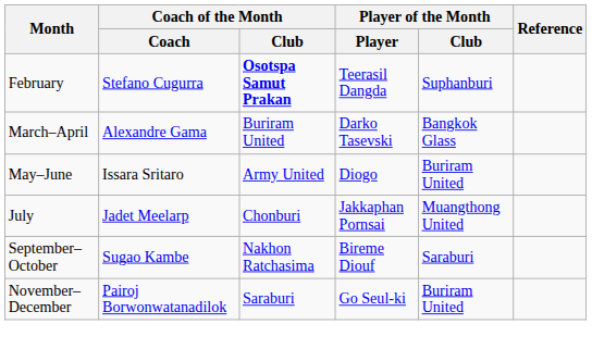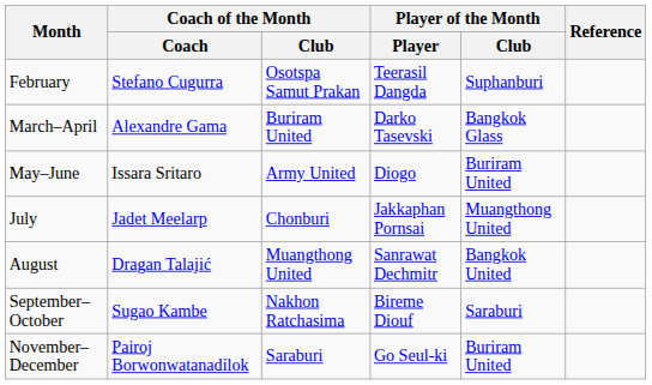 <table class="wikitable">
 <tr>
 <th rowspan="2">Month</th>
 <th colspan="2">Coach of the Month</th>
 <th colspan="2">Player of the Month</th>
 <th rowspan="2">Reference</th>
 </tr>
 <tr>
 <th>Coach</th>
 <th>Club</th>
 <th>Player</th>
 <th>Club</th>
 </tr>
 <tr>
 <td>February</td>
 <td> <a href='#'>Stefano Cugurra</a></td>
-<td><strong><a href='#'>Osotspa Samut Prakan</a></strong></td>
+<td><a href='#'>Osotspa Samut Prakan</a></td>
 <td> <a href='#'>Teerasil Dangda</a></td>
 <td><a href='#'>Suphanburi</a></td>
 <td align=center></td>
 </tr>
 <tr>
 <td>March–April</td>
 <td> <a href='#'>Alexandre Gama</a></td>
 <td><a href='#'>Buriram United</a></td>
 <td> <a href='#'>Darko Tasevski</a></td>
 <td><a href='#'>Bangkok Glass</a></td>
 <td align=center></td>
 </tr>
 <tr>
 <td>May–June</td>
 <td> Issara Sritaro</td>
 <td><a href='#'>Army United</a></td>
 <td> <a href='#'>Diogo</a></td>
 <td><a href='#'>Buriram United</a></td>
 <td align=center></td>
 </tr>
 <tr>
 <td>July</td>
 <td> <a href='#'>Jadet Meelarp</a></td>
 <td><a href='#'>Chonburi</a></td>
 <td> <a href='#'>Jakkaphan Pornsai</a></td>
 <td><a href='#'>Muangthong United</a></td>
 <td align=center></td>
 </tr>
 <tr>
+<td>August</td>
+<td> <a href='#'>Dragan Talajić</a></td>
+<td><a href='#'>Muangthong United</a></td>
+<td> <a href='#'>Sanrawat Dechmitr</a></td>
+<td><a href='#'>Bangkok United</a></td>
+<td align=center></td>
+</tr>
+<tr>
 <td>September–October</td>
 <td> <a href='#'>Sugao Kambe</a></td>
 <td><a href='#'>Nakhon Ratchasima</a></td>
 <td> <a href='#'>Bireme Diouf</a></td>
 <td><a href='#'>Saraburi</a></td>
 <td align=center></td>
 </tr>
 <tr>
 <td>November–December</td>
 <td> <a href='#'>Pairoj Borwonwatanadilok</a></td>
 <td><a href='#'>Saraburi</a></td>
 <td> <a href='#'>Go Seul-ki</a></td>
 <td><a href='#'>Buriram United</a></td>
 <td align=center></td>
 </tr>
 </table>
